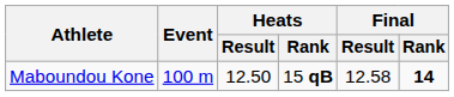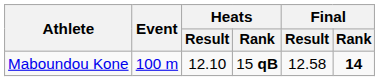 <table class="wikitable" style="font-size:90%">
 <tr>
 <th rowspan=2>Athlete</th>
 <th rowspan=2>Event</th>
 <th colspan=2>Heats</th>
 <th colspan=2>Final</th>
 </tr>
 <tr style="font-size:95%">
 <th>Result</th>
 <th>Rank</th>
 <th>Result</th>
 <th>Rank</th>
 </tr>
 <tr align=center>
 <td align=left><a href='#'>Maboundou Kone</a></td>
 <td align=left><a href='#'>100 m</a></td>
-<td>12.50</td>
+<td>12.10</td>
 <td>15 <strong>qB</strong></td>
 <td>12.58</td>
 <td><strong>14</strong></td>
 </tr>
 </table>
